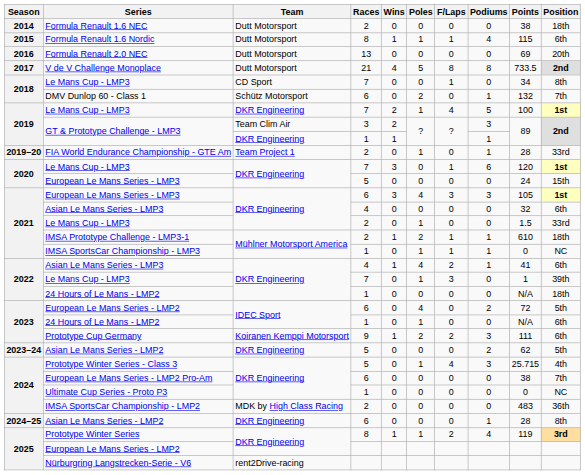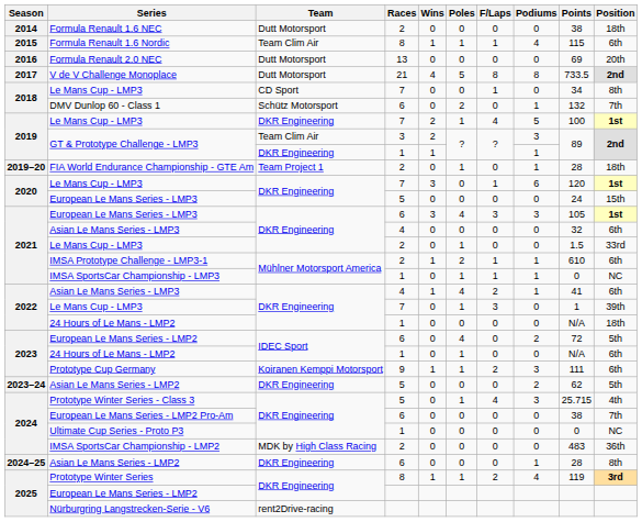 <table class="wikitable" style="font-size: 90%; text-align:center">
 <tr>
 <th>Season</th>
 <th>Series</th>
 <th>Team</th>
 <th>Races</th>
 <th>Wins</th>
 <th>Poles</th>
 <th>F/Laps</th>
 <th>Podiums</th>
 <th>Points</th>
 <th>Position</th>
 </tr>
 <tr>
 <th>2014</th>
 <td align=left><a href='#'>Formula Renault 1.6 NEC</a></td>
 <td align="left">Dutt Motorsport</td>
 <td>2</td>
 <td>0</td>
 <td>0</td>
 <td>0</td>
 <td>0</td>
 <td>38</td>
 <td>18th</td>
 </tr>
 <tr>
 <th>2015</th>
 <td align=left><a href='#'>Formula Renault 1.6 Nordic</a></td>
-<td align=left>Dutt Motorsport</td>
+<td align=left>Team Clim Air</td>
 <td>8</td>
 <td>1</td>
 <td>1</td>
 <td>1</td>
 <td>4</td>
 <td>115</td>
 <td>6th</td>
 </tr>
 <tr>
 <th>2016</th>
 <td align=left><a href='#'>Formula Renault 2.0 NEC</a></td>
 <td align=left>Dutt Motorsport</td>
 <td>13</td>
 <td>0</td>
 <td>0</td>
 <td>0</td>
 <td>0</td>
 <td>69</td>
 <td>20th</td>
 </tr>
 <tr>
 <th>2017</th>
 <td align=left><a href='#'>V de V Challenge Monoplace</a></td>
 <td align=left>Dutt Motorsport</td>
 <td>21</td>
 <td>4</td>
 <td>5</td>
 <td>8</td>
 <td>8</td>
 <td>733.5</td>
 <td style="background:#DFDFDF;"><strong>2nd</strong></td>
 </tr>
 <tr>
 <th rowspan=2>2018</th>
 <td align=left><a href='#'>Le Mans Cup - LMP3</a></td>
 <td align=left>CD Sport</td>
 <td>7</td>
 <td>0</td>
 <td>0</td>
 <td>1</td>
 <td>0</td>
 <td>34</td>
 <td>8th</td>
 </tr>
 <tr>
 <td align=left>DMV Dunlop 60 - Class 1</td>
 <td align=left>Schütz Motorsport</td>
 <td>6</td>
 <td>0</td>
 <td>2</td>
 <td>0</td>
 <td>1</td>
 <td>132</td>
 <td>7th</td>
 </tr>
 <tr>
 <th rowspan="3">2019</th>
 <td align=left><a href='#'>Le Mans Cup - LMP3</a></td>
 <td align=left><a href='#'>DKR Engineering</a></td>
 <td>7</td>
 <td>2</td>
 <td>1</td>
 <td>4</td>
 <td>5</td>
 <td>100</td>
 <td style="background:#FFFFBF;"><strong>1st</strong></td>
 </tr>
 <tr>
 <td rowspan="2" align="left"><a href='#'>GT & Prototype Challenge - LMP3</a></td>
 <td align=left>Team Clim Air</td>
 <td>3</td>
 <td>2</td>
 <td rowspan="2">?</td>
 <td rowspan="2">?</td>
 <td>3</td>
 <td rowspan="2">89</td>
 <td rowspan="2" style="background:#DFDFDF;"><strong>2nd</strong></td>
 </tr>
 <tr>
 <td align=left><a href='#'>DKR Engineering</a></td>
 <td>1</td>
 <td>1</td>
 <td>1</td>
 </tr>
 <tr>
 <th>2019–20</th>
 <td align="left"><a href='#'>FIA World Endurance Championship - GTE Am</a></td>
 <td align="left"><a href='#'>Team Project 1</a></td>
 <td>2</td>
 <td>0</td>
 <td>1</td>
 <td>0</td>
 <td>1</td>
 <td>28</td>
-<td>33rd</td>
+<td>18th</td>
 </tr>
 <tr>
 <th rowspan="2">2020</th>
 <td align="left"><a href='#'>Le Mans Cup - LMP3</a></td>
 <td rowspan="2" align="left"><a href='#'>DKR Engineering</a></td>
 <td>7</td>
 <td>3</td>
 <td>0</td>
 <td>1</td>
 <td>6</td>
 <td>120</td>
 <td style="background:#FFFFBF;"><strong>1st</strong></td>
 </tr>
 <tr>
 <td align="left"><a href='#'>European Le Mans Series - LMP3</a></td>
 <td>5</td>
 <td>0</td>
 <td>0</td>
 <td>0</td>
 <td>0</td>
 <td>24</td>
 <td>15th</td>
 </tr>
 <tr>
 <th rowspan="5">2021</th>
 <td align="left"><a href='#'>European Le Mans Series - LMP3</a></td>
 <td rowspan="3" align=left><a href='#'>DKR Engineering</a></td>
 <td>6</td>
 <td>3</td>
 <td>4</td>
 <td>3</td>
 <td>3</td>
 <td>105</td>
 <td style="background:#FFFFBF;"><strong>1st</strong></td>
 </tr>
 <tr>
 <td align="left"><a href='#'>Asian Le Mans Series - LMP3</a></td>
 <td>4</td>
 <td>0</td>
 <td>0</td>
 <td>0</td>
 <td>0</td>
 <td>32</td>
 <td>6th</td>
 </tr>
 <tr>
 <td align=left><a href='#'>Le Mans Cup - LMP3</a></td>
 <td>2</td>
 <td>0</td>
 <td>1</td>
 <td>0</td>
 <td>0</td>
 <td>1.5</td>
 <td>33rd</td>
 </tr>
 <tr>
 <td align="left"><a href='#'>IMSA Prototype Challenge - LMP3-1</a></td>
 <td rowspan="2" align="left"><a href='#'>Mühlner Motorsport America</a></td>
 <td>2</td>
 <td>1</td>
 <td>2</td>
 <td>1</td>
 <td>1</td>
 <td>610</td>
-<td>18th</td>
+<td>6th</td>
 </tr>
 <tr>
 <td align="left"><a href='#'>IMSA SportsCar Championship - LMP3</a></td>
 <td>1</td>
 <td>0</td>
 <td>1</td>
 <td>1</td>
 <td>1</td>
 <td>0</td>
 <td>NC</td>
 </tr>
 <tr>
 <th rowspan="3">2022</th>
 <td align="left"><a href='#'>Asian Le Mans Series - LMP3</a></td>
 <td rowspan="3" align="left"><a href='#'>DKR Engineering</a></td>
 <td>4</td>
 <td>1</td>
 <td>4</td>
 <td>2</td>
 <td>1</td>
 <td>41</td>
 <td>6th</td>
 </tr>
 <tr>
 <td align=left><a href='#'>Le Mans Cup - LMP3</a></td>
 <td>7</td>
 <td>0</td>
 <td>1</td>
 <td>3</td>
 <td>0</td>
 <td>1</td>
 <td>39th</td>
 </tr>
 <tr>
 <td align=left><a href='#'>24 Hours of Le Mans - LMP2</a></td>
 <td>1</td>
 <td>0</td>
 <td>0</td>
 <td>0</td>
 <td>0</td>
 <td>N/A</td>
 <td>18th</td>
 </tr>
 <tr>
 <th rowspan="3">2023</th>
 <td align=left><a href='#'>European Le Mans Series - LMP2</a></td>
 <td rowspan="2" align="left"><a href='#'>IDEC Sport</a></td>
 <td>6</td>
 <td>0</td>
 <td>4</td>
 <td>0</td>
 <td>2</td>
 <td>72</td>
 <td>5th</td>
 </tr>
 <tr>
 <td align=left><a href='#'>24 Hours of Le Mans - LMP2</a></td>
 <td>1</td>
 <td>0</td>
 <td>1</td>
 <td>0</td>
 <td>0</td>
 <td>N/A</td>
 <td>6th</td>
 </tr>
 <tr>
 <td align=left><a href='#'>Prototype Cup Germany</a></td>
 <td align=left><a href='#'>Koiranen Kemppi Motorsport</a></td>
 <td>9</td>
 <td>1</td>
-<td>2</td>
+<td>1</td>
 <td>2</td>
 <td>3</td>
 <td>111</td>
 <td>6th</td>
 </tr>
 <tr>
 <th>2023–24</th>
 <td align=left><a href='#'>Asian Le Mans Series - LMP2</a></td>
 <td align=left><a href='#'>DKR Engineering</a></td>
 <td>5</td>
 <td>0</td>
 <td>0</td>
 <td>0</td>
 <td>2</td>
 <td>62</td>
 <td>5th</td>
 </tr>
 <tr>
 <th rowspan="4">2024</th>
 <td align=left><a href='#'>Prototype Winter Series - Class 3</a></td>
 <td rowspan="3" align="left"><a href='#'>DKR Engineering</a></td>
 <td>5</td>
 <td>0</td>
 <td>1</td>
 <td>4</td>
 <td>3</td>
 <td>25.715</td>
 <td>4th</td>
 </tr>
 <tr>
 <td align=left><a href='#'>European Le Mans Series - LMP2 Pro-Am</a></td>
 <td>6</td>
 <td>0</td>
 <td>0</td>
 <td>0</td>
 <td>0</td>
 <td>38</td>
 <td>7th</td>
 </tr>
 <tr>
 <td align=left><a href='#'>Ultimate Cup Series - Proto P3</a></td>
 <td>1</td>
 <td>0</td>
 <td>0</td>
 <td>0</td>
 <td>0</td>
 <td>0</td>
 <td>NC</td>
 </tr>
 <tr>
 <td align=left><a href='#'>IMSA SportsCar Championship - LMP2</a></td>
 <td align=left>MDK by <a href='#'>High Class Racing</a></td>
 <td>2</td>
 <td>0</td>
 <td>0</td>
 <td>0</td>
 <td>0</td>
 <td>483</td>
 <td>36th</td>
 </tr>
 <tr>
 <th>2024–25</th>
 <td align=left><a href='#'>Asian Le Mans Series - LMP2</a></td>
 <td align=left><a href='#'>DKR Engineering</a></td>
 <td>6</td>
 <td>0</td>
 <td>0</td>
 <td>0</td>
 <td>1</td>
 <td>28</td>
 <td>8th</td>
 </tr>
 <tr>
 <th rowspan="3">2025</th>
 <td align=left><a href='#'>Prototype Winter Series</a></td>
 <td rowspan="2" align="left"><a href='#'>DKR Engineering</a></td>
 <td>8</td>
 <td>1</td>
 <td>1</td>
 <td>2</td>
 <td>4</td>
 <td>119</td>
 <td style="background:#FFDF9F;"><strong>3rd</strong></td>
 </tr>
 <tr>
 <td align=left><a href='#'>European Le Mans Series - LMP2</a></td>
 <td></td>
 <td></td>
 <td></td>
 <td></td>
 <td></td>
 <td></td>
 <td></td>
 </tr>
 <tr>
 <td align=left><a href='#'>Nürburgring Langstrecken-Serie - V6</a></td>
 <td align=left>rent2Drive-racing</td>
 <td></td>
 <td></td>
 <td></td>
 <td></td>
 <td></td>
 <td></td>
 <td></td>
 </tr>
 </table>
